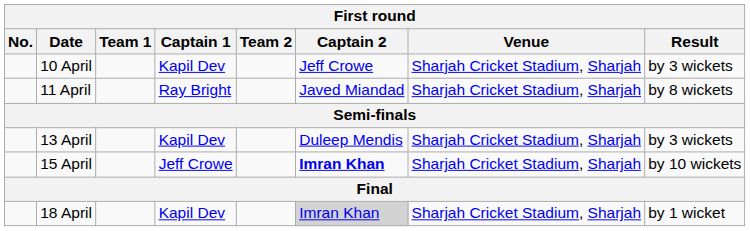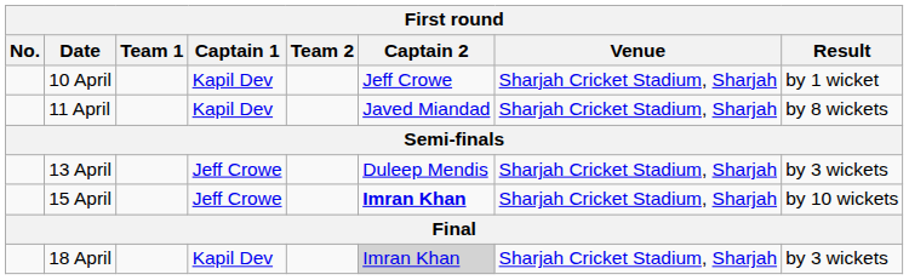 <table class="wikitable">
 <tr>
 <th colspan="9">First round</th>
 </tr>
 <tr>
 <th>No.</th>
 <th>Date</th>
 <th>Team 1</th>
 <th>Captain 1</th>
 <th>Team 2</th>
 <th>Captain 2</th>
 <th>Venue</th>
 <th>Result</th>
 </tr>
 <tr>
 <td></td>
 <td>10 April</td>
 <td></td>
 <td><a href='#'>Kapil Dev</a></td>
 <td></td>
 <td><a href='#'>Jeff Crowe</a></td>
 <td><a href='#'>Sharjah Cricket Stadium</a>, <a href='#'>Sharjah</a></td>
-<td> by 3 wickets</td>
+<td> by 1 wicket</td>
 </tr>
 <tr>
 <td></td>
 <td>11 April</td>
 <td></td>
-<td><a href='#'>Ray Bright</a></td>
+<td><a href='#'>Kapil Dev</a></td>
 <td></td>
 <td><a href='#'>Javed Miandad</a></td>
 <td><a href='#'>Sharjah Cricket Stadium</a>, <a href='#'>Sharjah</a></td>
 <td> by 8 wickets</td>
 </tr>
 <tr>
 <th colspan="9">Semi-finals</th>
 </tr>
 <tr>
 <td></td>
 <td>13 April</td>
 <td></td>
-<td><a href='#'>Kapil Dev</a></td>
+<td><a href='#'>Jeff Crowe</a></td>
 <td></td>
 <td><a href='#'>Duleep Mendis</a></td>
 <td><a href='#'>Sharjah Cricket Stadium</a>, <a href='#'>Sharjah</a></td>
 <td> by 3 wickets</td>
 </tr>
 <tr>
 <td></td>
 <td>15 April</td>
 <td></td>
 <td><a href='#'>Jeff Crowe</a></td>
 <td></td>
 <td><strong><a href='#'>Imran Khan</a></strong></td>
 <td><a href='#'>Sharjah Cricket Stadium</a>, <a href='#'>Sharjah</a></td>
 <td> by 10 wickets</td>
 </tr>
 <tr>
 <th colspan="9">Final</th>
 </tr>
 <tr>
 <td></td>
 <td>18 April</td>
 <td></td>
 <td><a href='#'>Kapil Dev</a></td>
 <td></td>
 <td style="background: lightgrey;"><a href='#'>Imran Khan</a></td>
 <td><a href='#'>Sharjah Cricket Stadium</a>, <a href='#'>Sharjah</a></td>
-<td> by 1 wicket</td>
+<td> by 3 wickets</td>
 </tr>
 </table>
